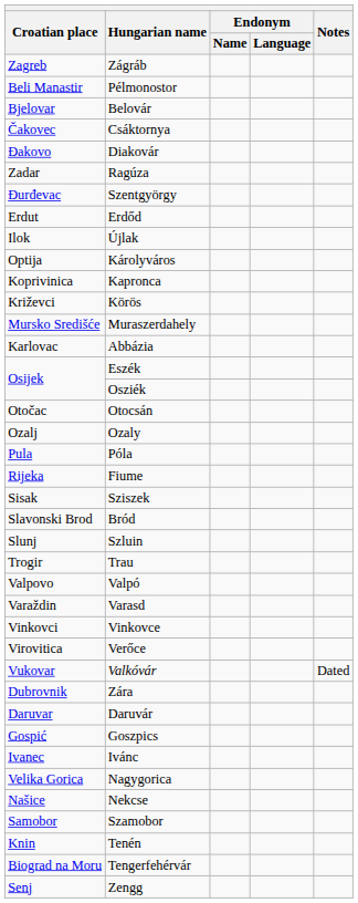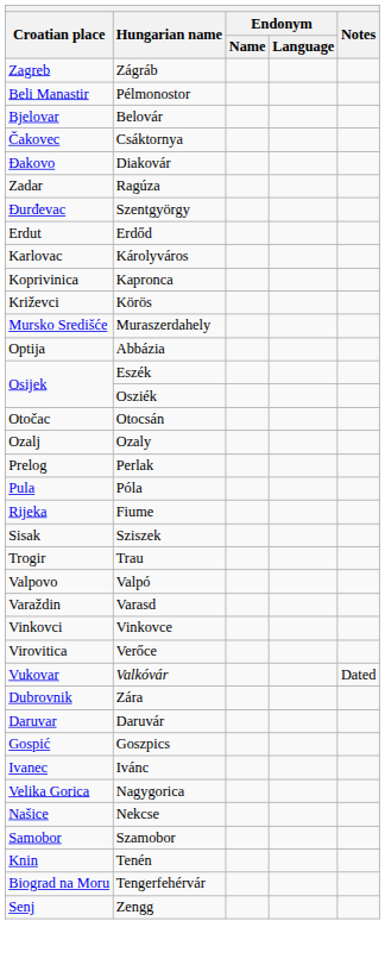 <table class="wikitable sortable">
 <tr>
 <th colspan="5"></th>
 </tr>
 <tr>
 <th rowspan="2">Croatian place</th>
 <th rowspan="2">Hungarian name</th>
 <th colspan="2">Endonym</th>
 <th rowspan="2">Notes</th>
 </tr>
 <tr>
 <th>Name</th>
 <th>Language</th>
 </tr>
 <tr>
 <td><a href='#'>Zagreb</a></td>
 <td>Zágráb</td>
 <td></td>
 <td></td>
 <td></td>
 </tr>
 <tr>
 <td><a href='#'>Beli Manastir</a></td>
 <td>Pélmonostor</td>
 <td></td>
 <td></td>
 <td></td>
 </tr>
 <tr>
 <td><a href='#'>Bjelovar</a></td>
 <td>Belovár</td>
 <td></td>
 <td></td>
 <td></td>
 </tr>
 <tr>
 <td><a href='#'>Čakovec</a></td>
 <td>Csáktornya</td>
 <td></td>
 <td></td>
 <td></td>
 </tr>
 <tr>
 <td><a href='#'>Đakovo</a></td>
 <td>Diakovár</td>
 <td></td>
 <td></td>
 <td></td>
 </tr>
 <tr>
 <td>Zadar</td>
 <td>Ragúza</td>
 <td></td>
 <td></td>
 <td></td>
 </tr>
 <tr>
 <td><a href='#'>Đurđevac</a></td>
 <td>Szentgyörgy</td>
 <td></td>
 <td></td>
 <td></td>
 </tr>
 <tr>
 <td>Erdut</td>
 <td>Erdőd</td>
 <td></td>
 <td></td>
 <td></td>
 </tr>
 <tr>
-<td>Ilok</td>
-<td>Újlak</td>
-<td></td>
-<td></td>
-<td></td>
-</tr>
-<tr>
-<td>Optija</td>
+<td>Karlovac</td>
 <td>Károlyváros</td>
 <td></td>
 <td></td>
 <td></td>
 </tr>
 <tr>
 <td>Koprivinica</td>
 <td>Kapronca</td>
 <td></td>
 <td></td>
 <td></td>
 </tr>
 <tr>
 <td>Križevci</td>
 <td>Körös</td>
 <td></td>
 <td></td>
 <td></td>
 </tr>
 <tr>
 <td><a href='#'>Mursko Središće</a></td>
 <td>Muraszerdahely</td>
 <td></td>
 <td></td>
 <td></td>
 </tr>
 <tr>
-<td>Karlovac</td>
+<td>Optija</td>
 <td>Abbázia</td>
 <td></td>
 <td></td>
 <td></td>
 </tr>
 <tr>
 <td rowspan="2"><a href='#'>Osijek</a></td>
 <td>Eszék</td>
 <td></td>
 <td></td>
 <td></td>
 </tr>
 <tr>
 <td>Osziék</td>
 <td></td>
 <td></td>
 <td></td>
 </tr>
 <tr>
 <td>Otočac</td>
 <td>Otocsán</td>
 <td></td>
 <td></td>
 <td></td>
 </tr>
 <tr>
 <td>Ozalj</td>
 <td>Ozaly</td>
 <td></td>
 <td></td>
 <td></td>
 </tr>
 <tr>
+<td>Prelog</td>
+<td>Perlak</td>
+<td></td>
+<td></td>
+<td></td>
+</tr>
+<tr>
 <td><a href='#'>Pula</a></td>
 <td>Póla</td>
 <td></td>
 <td></td>
 <td></td>
 </tr>
 <tr>
 <td><a href='#'>Rijeka</a></td>
 <td>Fiume</td>
 <td></td>
 <td></td>
 <td></td>
 </tr>
 <tr>
 <td>Sisak</td>
 <td>Sziszek</td>
-<td></td>
-<td></td>
-<td></td>
-</tr>
-<tr>
-<td>Slavonski Brod</td>
-<td>Bród</td>
-<td></td>
-<td></td>
-<td></td>
-</tr>
-<tr>
-<td>Slunj</td>
-<td>Szluin</td>
 <td></td>
 <td></td>
 <td></td>
 </tr>
 <tr>
 <td>Trogir</td>
 <td>Trau</td>
 <td></td>
 <td></td>
 <td></td>
 </tr>
 <tr>
 <td>Valpovo</td>
 <td>Valpó</td>
 <td></td>
 <td></td>
 <td></td>
 </tr>
 <tr>
 <td>Varaždin</td>
 <td>Varasd</td>
 <td></td>
 <td></td>
 <td></td>
 </tr>
 <tr>
 <td>Vinkovci</td>
 <td>Vinkovce</td>
 <td></td>
 <td></td>
 <td></td>
 </tr>
 <tr>
 <td>Virovitica</td>
 <td>Verőce</td>
 <td></td>
 <td></td>
 <td></td>
 </tr>
 <tr>
 <td><a href='#'>Vukovar</a></td>
 <td><em>Valkóvár</em></td>
 <td></td>
 <td></td>
 <td>Dated</td>
 </tr>
 <tr>
 <td><a href='#'>Dubrovnik</a></td>
 <td>Zára</td>
 <td></td>
 <td></td>
 <td></td>
 </tr>
 <tr>
 <td><a href='#'>Daruvar</a></td>
 <td>Daruvár</td>
 <td></td>
 <td></td>
 <td></td>
 </tr>
 <tr>
 <td><a href='#'>Gospić</a></td>
 <td>Goszpics</td>
 <td></td>
 <td></td>
 <td></td>
 </tr>
 <tr>
 <td><a href='#'>Ivanec</a></td>
 <td>Ivánc</td>
 <td></td>
 <td></td>
 <td></td>
 </tr>
 <tr>
 <td><a href='#'>Velika Gorica</a></td>
 <td>Nagygorica</td>
 <td></td>
 <td></td>
 <td></td>
 </tr>
 <tr>
 <td><a href='#'>Našice</a></td>
 <td>Nekcse</td>
 <td></td>
 <td></td>
 <td></td>
 </tr>
 <tr>
 <td><a href='#'>Samobor</a></td>
 <td>Szamobor</td>
 <td></td>
 <td></td>
 <td></td>
 </tr>
 <tr>
 <td><a href='#'>Knin</a></td>
 <td>Tenén</td>
 <td></td>
 <td></td>
 <td></td>
 </tr>
 <tr>
 <td><a href='#'>Biograd na Moru</a></td>
 <td>Tengerfehérvár</td>
 <td></td>
 <td></td>
 <td></td>
 </tr>
 <tr>
 <td><a href='#'>Senj</a></td>
 <td>Zengg</td>
 <td></td>
 <td></td>
 <td></td>
 </tr>
 </table>
